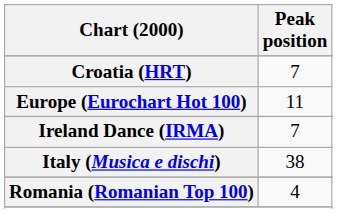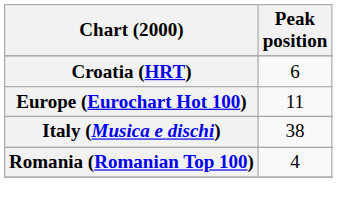 <table class="wikitable sortable plainrowheaders" style="text-align:center">
 <tr>
 <th>Chart (2000)</th>
 <th>Peak<br>position</th>
 </tr>
 <tr>
 </tr>
 <tr>
 </tr>
 <tr>
 </tr>
 <tr>
 <th scope="row">Croatia (<a href='#'>HRT</a>)</th>
-<td>7</td>
+<td>6</td>
 </tr>
 <tr>
 <th scope="row">Europe (<a href='#'>Eurochart Hot 100</a>)</th>
 <td>11</td>
 </tr>
 <tr>
 </tr>
 <tr>
 </tr>
 <tr>
-</tr>
-<tr>
-<th scope="row">Ireland Dance (<a href='#'>IRMA</a>)</th>
-<td>7</td>
 </tr>
 <tr>
 <th scope="row">Italy (<em><a href='#'>Musica e dischi</a></em>)</th>
 <td>38</td>
 </tr>
 <tr>
 </tr>
 <tr>
 </tr>
 <tr>
 </tr>
 <tr>
 <th scope="row">Romania (<a href='#'>Romanian Top 100</a>)</th>
 <td>4</td>
 </tr>
 <tr>
 </tr>
 <tr>
 </tr>
 <tr>
 </tr>
 <tr>
 </tr>
 <tr>
 </tr>
 </table>
